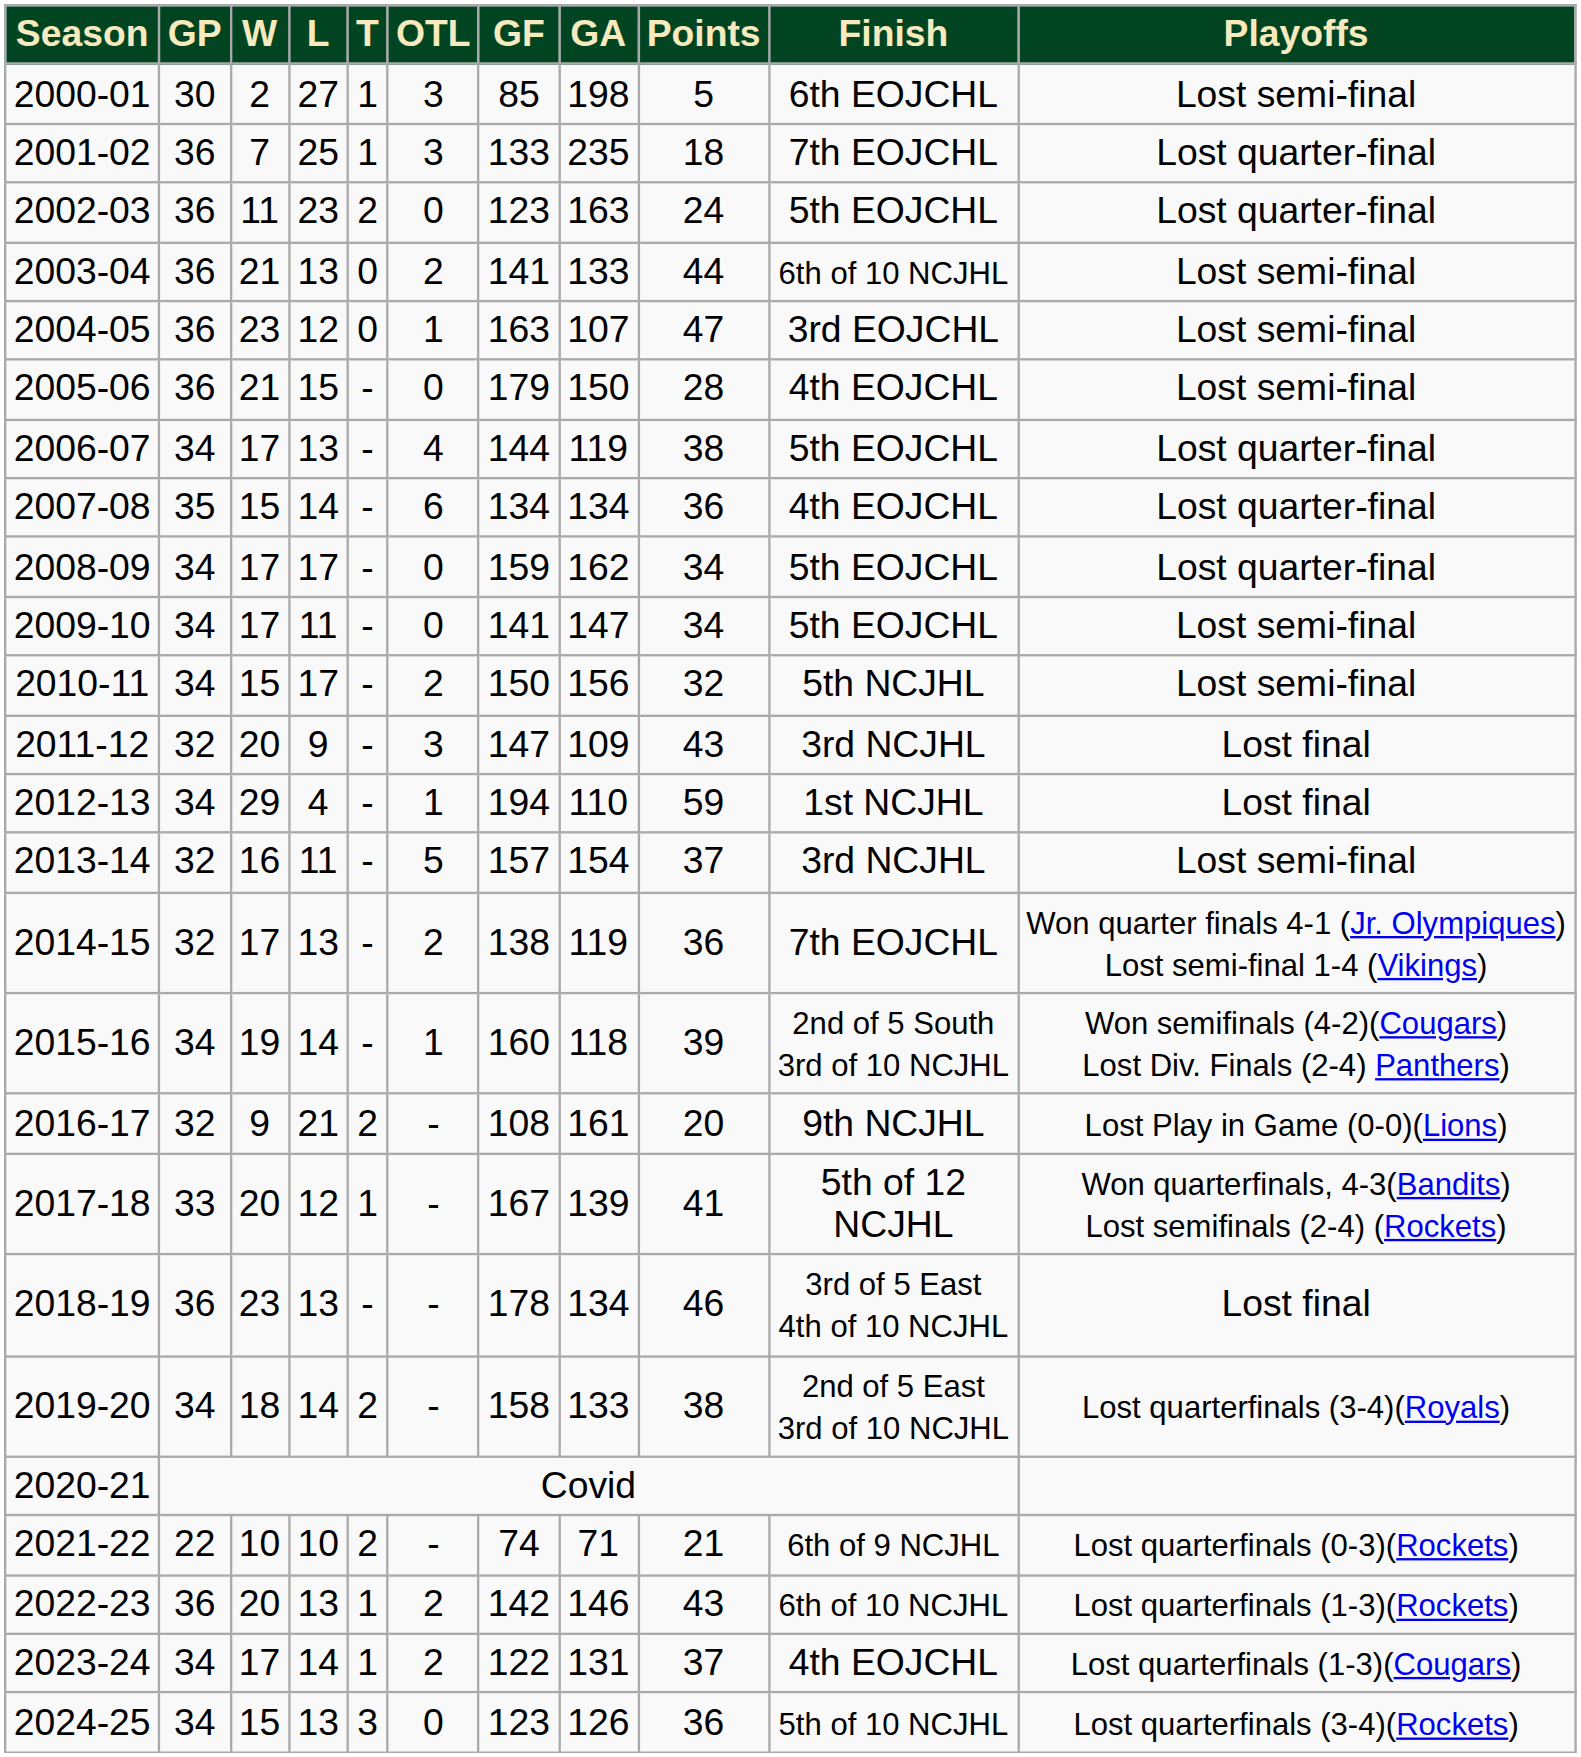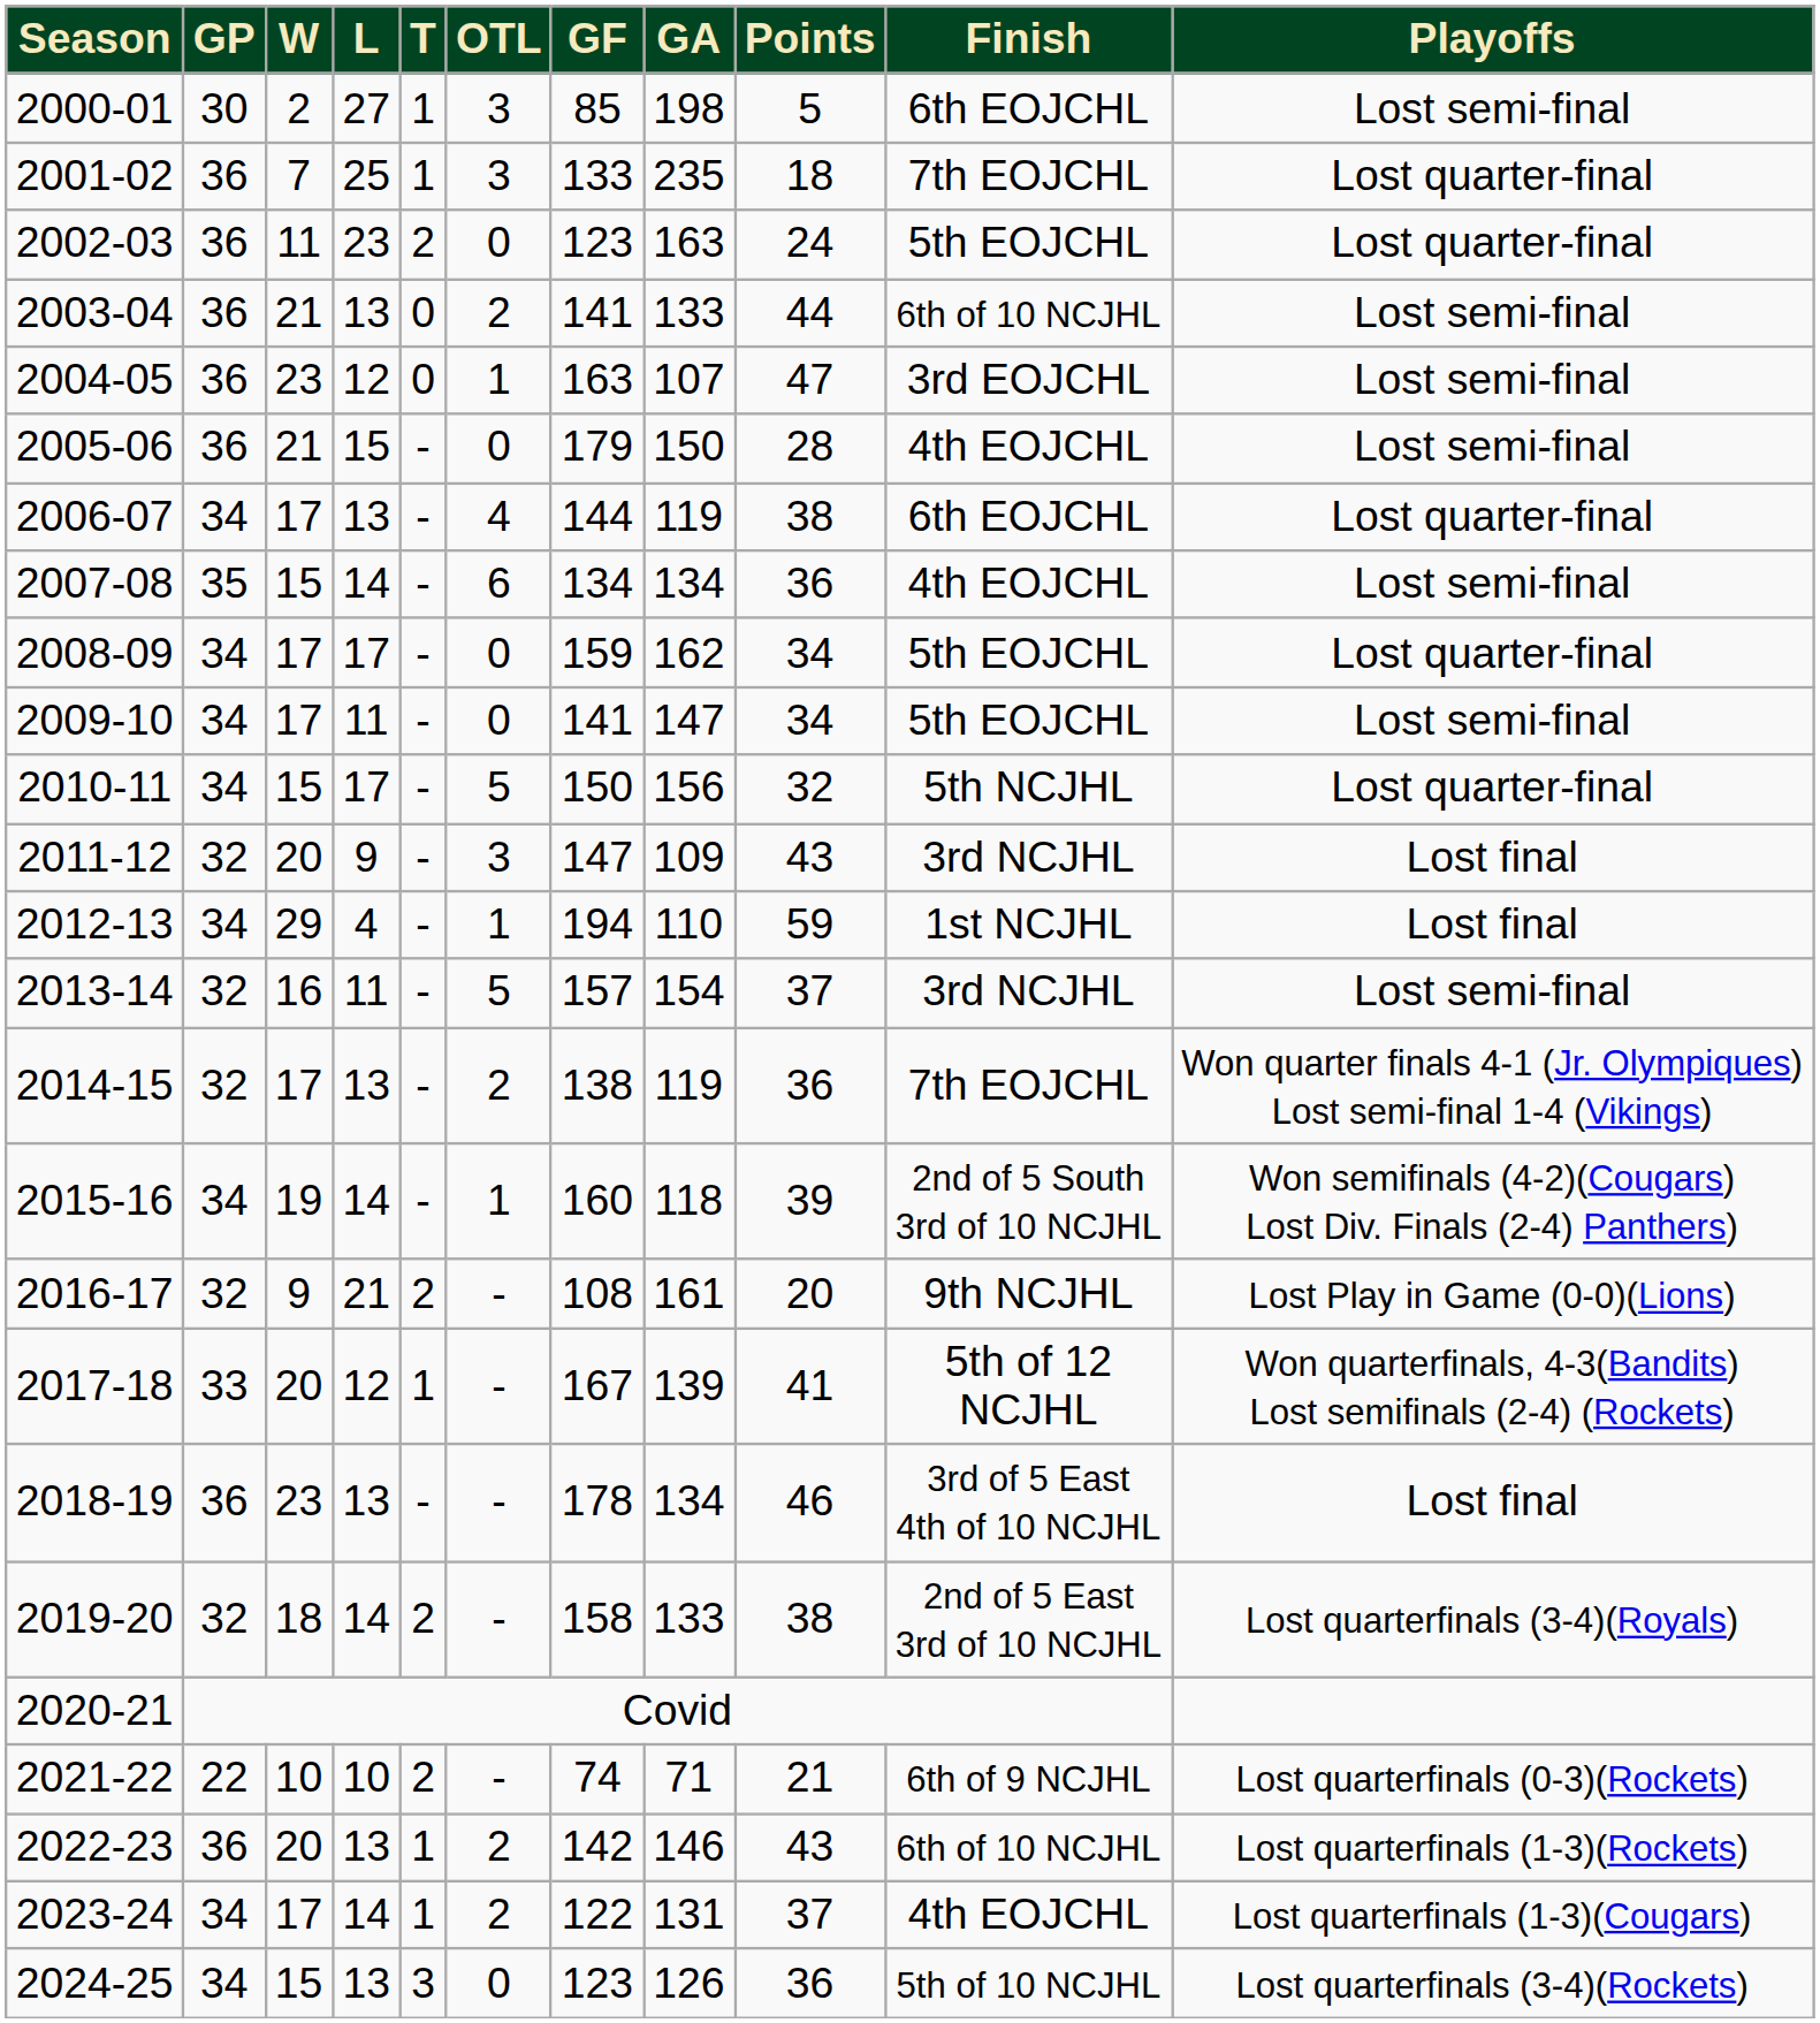 <table class="wikitable">
 <tr align="center" style="color: #F6EABE " bgcolor="#014421">
 <td><strong>Season</strong></td>
 <td><strong>GP </strong></td>
 <td><strong> W </strong></td>
 <td><strong> L </strong></td>
 <td><strong> T </strong></td>
 <td><strong>OTL</strong></td>
 <td><strong>GF </strong></td>
 <td><strong>GA </strong></td>
 <td><strong>Points</strong></td>
 <td><strong>Finish</strong></td>
 <td><strong>Playoffs</strong></td>
 </tr>
 <tr align="center">
 <td>2000-01</td>
 <td>30</td>
 <td>2</td>
 <td>27</td>
 <td>1</td>
 <td>3</td>
 <td>85</td>
 <td>198</td>
 <td>5</td>
 <td>6th EOJCHL</td>
 <td>Lost semi-final</td>
 </tr>
 <tr align="center">
 <td>2001-02</td>
 <td>36</td>
 <td>7</td>
 <td>25</td>
 <td>1</td>
 <td>3</td>
 <td>133</td>
 <td>235</td>
 <td>18</td>
 <td>7th EOJCHL</td>
 <td>Lost quarter-final</td>
 </tr>
 <tr align="center">
 <td>2002-03</td>
 <td>36</td>
 <td>11</td>
 <td>23</td>
 <td>2</td>
 <td>0</td>
 <td>123</td>
 <td>163</td>
 <td>24</td>
 <td>5th EOJCHL</td>
 <td>Lost quarter-final</td>
 </tr>
 <tr align="center">
 <td>2003-04</td>
 <td>36</td>
 <td>21</td>
 <td>13</td>
 <td>0</td>
 <td>2</td>
 <td>141</td>
 <td>133</td>
 <td>44</td>
 <td><small>6th of 10 NCJHL </small></td>
 <td>Lost semi-final</td>
 </tr>
 <tr align="center">
 <td>2004-05</td>
 <td>36</td>
 <td>23</td>
 <td>12</td>
 <td>0</td>
 <td>1</td>
 <td>163</td>
 <td>107</td>
 <td>47</td>
 <td>3rd EOJCHL</td>
 <td>Lost semi-final</td>
 </tr>
 <tr align="center">
 <td>2005-06</td>
 <td>36</td>
 <td>21</td>
 <td>15</td>
 <td>-</td>
 <td>0</td>
 <td>179</td>
 <td>150</td>
 <td>28</td>
 <td>4th EOJCHL</td>
 <td>Lost semi-final</td>
 </tr>
 <tr align="center">
 <td>2006-07</td>
 <td>34</td>
 <td>17</td>
 <td>13</td>
 <td>-</td>
 <td>4</td>
 <td>144</td>
 <td>119</td>
 <td>38</td>
-<td>5th EOJCHL</td>
+<td>6th EOJCHL</td>
 <td>Lost quarter-final</td>
 </tr>
 <tr align="center">
 <td>2007-08</td>
 <td>35</td>
 <td>15</td>
 <td>14</td>
 <td>-</td>
 <td>6</td>
 <td>134</td>
 <td>134</td>
 <td>36</td>
 <td>4th EOJCHL</td>
-<td>Lost quarter-final</td>
+<td>Lost semi-final</td>
 </tr>
 <tr align="center">
 <td>2008-09</td>
 <td>34</td>
 <td>17</td>
 <td>17</td>
 <td>-</td>
 <td>0</td>
 <td>159</td>
 <td>162</td>
 <td>34</td>
 <td>5th EOJCHL</td>
 <td>Lost quarter-final</td>
 </tr>
 <tr align="center">
 <td>2009-10</td>
 <td>34</td>
 <td>17</td>
 <td>11</td>
 <td>-</td>
 <td>0</td>
 <td>141</td>
 <td>147</td>
 <td>34</td>
 <td>5th EOJCHL</td>
 <td>Lost semi-final</td>
 </tr>
 <tr align="center">
 <td>2010-11</td>
 <td>34</td>
 <td>15</td>
 <td>17</td>
 <td>-</td>
-<td>2</td>
+<td>5</td>
 <td>150</td>
 <td>156</td>
 <td>32</td>
 <td>5th NCJHL</td>
-<td>Lost semi-final</td>
+<td>Lost quarter-final</td>
 </tr>
 <tr align="center">
 <td>2011-12</td>
 <td>32</td>
 <td>20</td>
 <td>9</td>
 <td>-</td>
 <td>3</td>
 <td>147</td>
 <td>109</td>
 <td>43</td>
 <td>3rd NCJHL</td>
 <td>Lost final</td>
 </tr>
 <tr align="center">
 <td>2012-13</td>
 <td>34</td>
 <td>29</td>
 <td>4</td>
 <td>-</td>
 <td>1</td>
 <td>194</td>
 <td>110</td>
 <td>59</td>
 <td>1st NCJHL</td>
 <td>Lost final</td>
 </tr>
 <tr align="center">
 <td>2013-14</td>
 <td>32</td>
 <td>16</td>
 <td>11</td>
 <td>-</td>
 <td>5</td>
 <td>157</td>
 <td>154</td>
 <td>37</td>
 <td>3rd NCJHL</td>
 <td>Lost semi-final</td>
 </tr>
 <tr align="center">
 <td>2014-15</td>
 <td>32</td>
 <td>17</td>
 <td>13</td>
 <td>-</td>
 <td>2</td>
 <td>138</td>
 <td>119</td>
 <td>36</td>
 <td>7th EOJCHL</td>
 <td><small>Won quarter finals 4-1 (<a href='#'>Jr. Olympiques</a>)<br>Lost semi-final 1-4 (<a href='#'>Vikings</a>)</small></td>
 </tr>
 <tr align="center">
 <td>2015-16</td>
 <td>34</td>
 <td>19</td>
 <td>14</td>
 <td>-</td>
 <td>1</td>
 <td>160</td>
 <td>118</td>
 <td>39</td>
 <td><small>2nd of 5 South<br>3rd of 10 NCJHL </small></td>
 <td><small>Won semifinals (4-2)(<a href='#'>Cougars</a>)<br>Lost Div. Finals (2-4) <a href='#'>Panthers</a>)</small></td>
 </tr>
 <tr align="center">
 <td>2016-17</td>
 <td>32</td>
 <td>9</td>
 <td>21</td>
 <td>2</td>
 <td>-</td>
 <td>108</td>
 <td>161</td>
 <td>20</td>
 <td>9th NCJHL</td>
 <td><small>Lost Play in Game (0-0)(<a href='#'>Lions</a>)</small></td>
 </tr>
 <tr align="center">
 <td>2017-18</td>
 <td>33</td>
 <td>20</td>
 <td>12</td>
 <td>1</td>
 <td>-</td>
 <td>167</td>
 <td>139</td>
 <td>41</td>
 <td>5th of 12<br> NCJHL</td>
 <td><small>Won quarterfinals, 4-3(<a href='#'>Bandits</a>)<br>Lost semifinals (2-4) (<a href='#'>Rockets</a>)</small></td>
 </tr>
 <tr align="center">
 <td>2018-19</td>
 <td>36</td>
 <td>23</td>
 <td>13</td>
 <td>-</td>
 <td>-</td>
 <td>178</td>
 <td>134</td>
 <td>46</td>
 <td><small>3rd of 5 East<br>4th of 10 NCJHL </small></td>
 <td>Lost final</td>
 </tr>
 <tr align="center">
 <td>2019-20</td>
-<td>34</td>
+<td>32</td>
 <td>18</td>
 <td>14</td>
 <td>2</td>
 <td>-</td>
 <td>158</td>
 <td>133</td>
 <td>38</td>
 <td><small>2nd of 5 East<br>3rd of 10 NCJHL </small></td>
 <td><small>Lost quarterfinals (3-4)(<a href='#'>Royals</a>)</small></td>
 </tr>
 <tr align="center">
 <td>2020-21</td>
 <td colspan=9>Covid</td>
 </tr>
 <tr align="center">
 <td>2021-22</td>
 <td>22</td>
 <td>10</td>
 <td>10</td>
 <td>2</td>
 <td>-</td>
 <td>74</td>
 <td>71</td>
 <td>21</td>
 <td><small>6th of 9 NCJHL </small></td>
 <td><small>Lost quarterfinals (0-3)(<a href='#'>Rockets</a>)</small></td>
 </tr>
 <tr align="center">
 <td>2022-23</td>
 <td>36</td>
 <td>20</td>
 <td>13</td>
 <td>1</td>
 <td>2</td>
 <td>142</td>
 <td>146</td>
 <td>43</td>
 <td><small>6th of 10 NCJHL </small></td>
 <td><small>Lost quarterfinals (1-3)(<a href='#'>Rockets</a>)</small></td>
 </tr>
 <tr align="center">
 <td>2023-24</td>
 <td>34</td>
 <td>17</td>
 <td>14</td>
 <td>1</td>
 <td>2</td>
 <td>122</td>
 <td>131</td>
 <td>37</td>
 <td>4th EOJCHL</td>
 <td><small>Lost quarterfinals (1-3)(<a href='#'>Cougars</a>)</small></td>
 </tr>
 <tr align="center">
 <td>2024-25</td>
 <td>34</td>
 <td>15</td>
 <td>13</td>
 <td>3</td>
 <td>0</td>
 <td>123</td>
 <td>126</td>
 <td>36</td>
 <td><small>5th of 10 NCJHL </small></td>
 <td><small>Lost quarterfinals (3-4)(<a href='#'>Rockets</a>)</small></td>
 </tr>
 </table>
